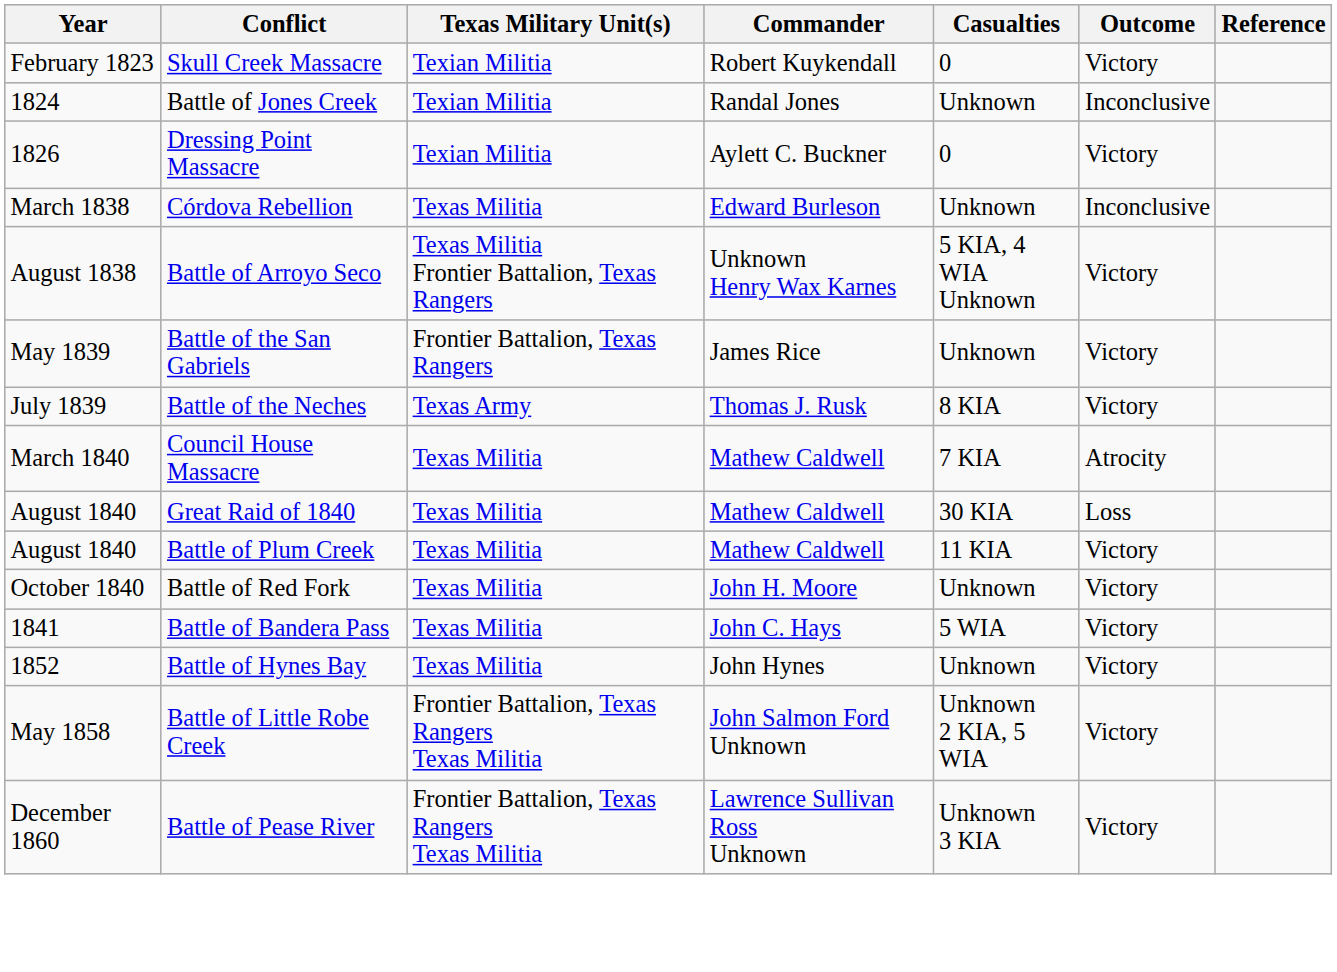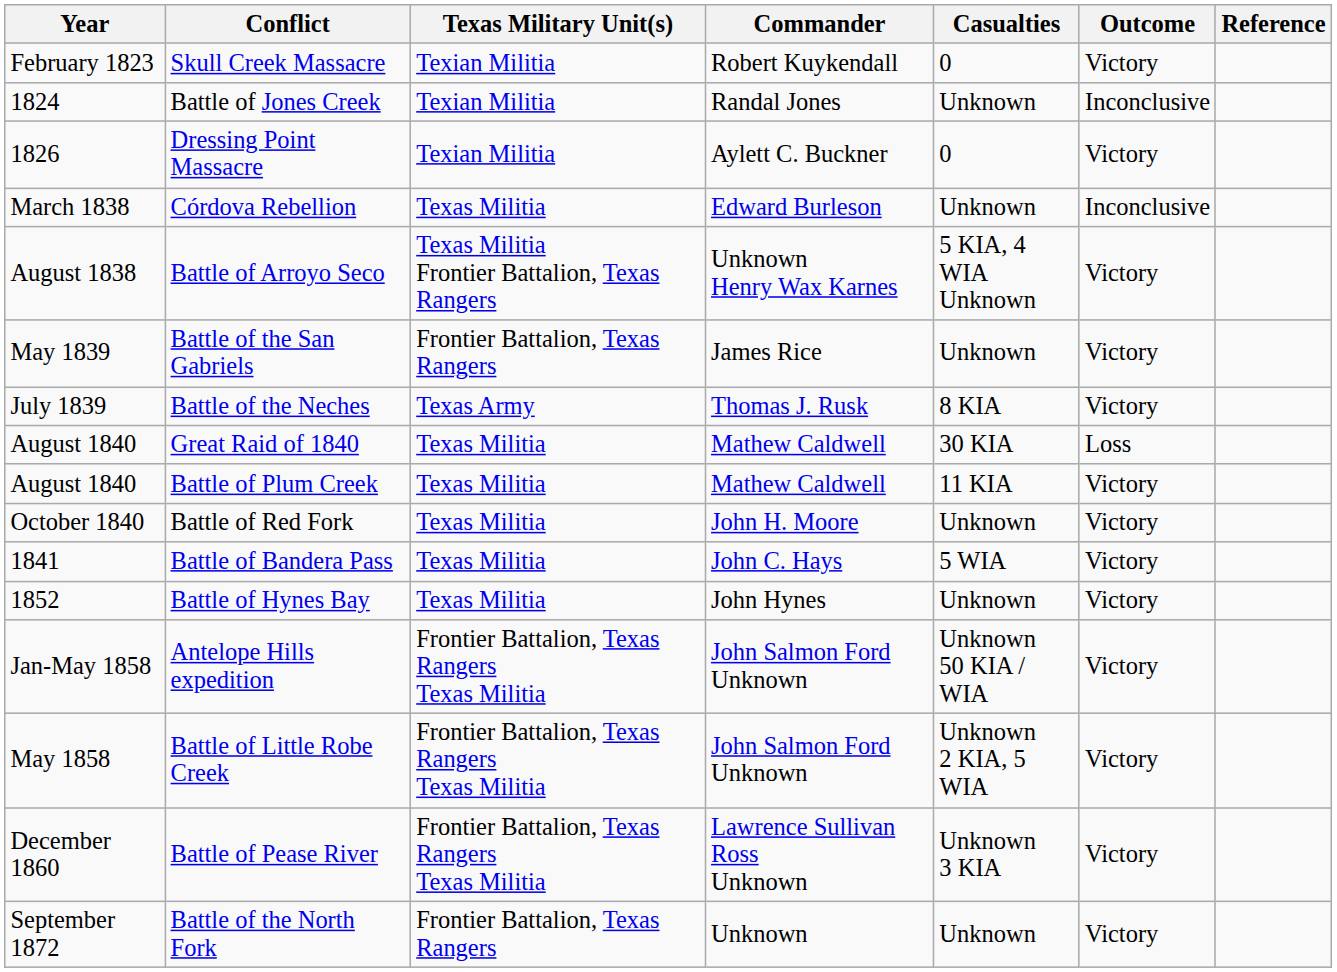 <table class="wikitable">
 <tr>
 <th>Year</th>
 <th>Conflict</th>
 <th>Texas Military Unit(s)</th>
 <th>Commander</th>
 <th>Casualties</th>
 <th>Outcome</th>
 <th>Reference</th>
 </tr>
 <tr>
 <td>February 1823</td>
 <td><a href='#'>Skull Creek Massacre</a></td>
 <td><a href='#'>Texian Militia</a></td>
 <td>Robert Kuykendall</td>
 <td>0</td>
 <td>Victory</td>
 <td></td>
 </tr>
 <tr>
 <td>1824</td>
 <td>Battle of <a href='#'>Jones Creek</a></td>
 <td><a href='#'>Texian Militia</a></td>
 <td>Randal Jones</td>
 <td>Unknown</td>
 <td>Inconclusive</td>
 <td></td>
 </tr>
 <tr>
 <td>1826</td>
 <td><a href='#'>Dressing Point Massacre</a></td>
 <td><a href='#'>Texian Militia</a></td>
 <td>Aylett C. Buckner</td>
 <td>0</td>
 <td>Victory</td>
 <td></td>
 </tr>
 <tr>
 <td>March 1838</td>
 <td><a href='#'>Córdova Rebellion</a></td>
 <td><a href='#'>Texas Militia</a></td>
 <td><a href='#'>Edward Burleson</a></td>
 <td>Unknown</td>
 <td>Inconclusive</td>
 <td></td>
 </tr>
 <tr>
 <td>August 1838</td>
 <td><a href='#'>Battle of Arroyo Seco</a></td>
 <td><a href='#'>Texas Militia</a><br>Frontier Battalion, <a href='#'>Texas Rangers</a></td>
 <td>Unknown<br><a href='#'>Henry Wax Karnes</a></td>
 <td>5 KIA, 4 WIA<br>Unknown</td>
 <td>Victory</td>
 <td></td>
 </tr>
 <tr>
 <td>May 1839</td>
 <td><a href='#'>Battle of the San Gabriels</a></td>
 <td>Frontier Battalion, <a href='#'>Texas Rangers</a></td>
 <td>James Rice</td>
 <td>Unknown</td>
 <td>Victory</td>
 <td></td>
 </tr>
 <tr>
 <td>July 1839</td>
 <td><a href='#'>Battle of the Neches</a></td>
 <td><a href='#'>Texas Army</a></td>
 <td><a href='#'>Thomas J. Rusk</a></td>
 <td>8 KIA</td>
 <td>Victory</td>
 <td></td>
 </tr>
 <tr>
-<td>March 1840</td>
-<td><a href='#'>Council House Massacre</a></td>
-<td><a href='#'>Texas Militia</a></td>
-<td><a href='#'>Mathew Caldwell</a></td>
-<td>7 KIA</td>
-<td>Atrocity</td>
-<td></td>
-</tr>
-<tr>
 <td>August 1840</td>
 <td><a href='#'>Great Raid of 1840</a></td>
 <td><a href='#'>Texas Militia</a></td>
 <td><a href='#'>Mathew Caldwell</a></td>
 <td>30 KIA</td>
 <td>Loss</td>
 <td></td>
 </tr>
 <tr>
 <td>August 1840</td>
 <td><a href='#'>Battle of Plum Creek</a></td>
 <td><a href='#'>Texas Militia</a></td>
 <td><a href='#'>Mathew Caldwell</a></td>
 <td>11 KIA</td>
 <td>Victory</td>
 <td></td>
 </tr>
 <tr>
 <td>October 1840</td>
 <td>Battle of Red Fork</td>
 <td><a href='#'>Texas Militia</a></td>
 <td><a href='#'>John H. Moore</a></td>
 <td>Unknown</td>
 <td>Victory</td>
 <td></td>
 </tr>
 <tr>
 <td>1841</td>
 <td><a href='#'>Battle of Bandera Pass</a></td>
 <td><a href='#'>Texas Militia</a></td>
 <td><a href='#'>John C. Hays</a></td>
 <td>5 WIA</td>
 <td>Victory</td>
 <td></td>
 </tr>
 <tr>
 <td>1852</td>
 <td><a href='#'>Battle of Hynes Bay</a></td>
 <td><a href='#'>Texas Militia</a></td>
 <td>John Hynes</td>
 <td>Unknown</td>
 <td>Victory</td>
 <td></td>
 </tr>
 <tr>
+<td>Jan-May 1858</td>
+<td><a href='#'>Antelope Hills expedition</a></td>
+<td>Frontier Battalion, <a href='#'>Texas Rangers</a><br><a href='#'>Texas Militia</a></td>
+<td><a href='#'>John Salmon Ford</a><br>Unknown</td>
+<td>Unknown<br>50 KIA / WIA</td>
+<td>Victory</td>
+<td></td>
+</tr>
+<tr>
 <td>May 1858</td>
 <td><a href='#'>Battle of Little Robe Creek</a></td>
 <td>Frontier Battalion, <a href='#'>Texas Rangers</a><br><a href='#'>Texas Militia</a></td>
 <td><a href='#'>John Salmon Ford</a><br>Unknown</td>
 <td>Unknown<br>2 KIA, 5 WIA</td>
 <td>Victory</td>
 <td></td>
 </tr>
 <tr>
 <td>December 1860</td>
 <td><a href='#'>Battle of Pease River</a></td>
 <td>Frontier Battalion, <a href='#'>Texas Rangers</a><br><a href='#'>Texas Militia</a></td>
 <td><a href='#'>Lawrence Sullivan Ross</a><br>Unknown</td>
 <td>Unknown<br>3 KIA</td>
 <td>Victory</td>
 <td></td>
 </tr>
+<tr>
+<td>September 1872</td>
+<td><a href='#'>Battle of the North Fork</a></td>
+<td>Frontier Battalion, <a href='#'>Texas Rangers</a></td>
+<td>Unknown</td>
+<td>Unknown</td>
+<td>Victory</td>
+<td></td>
+</tr>
 </table>
